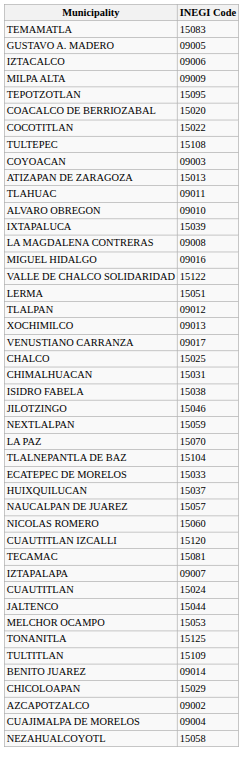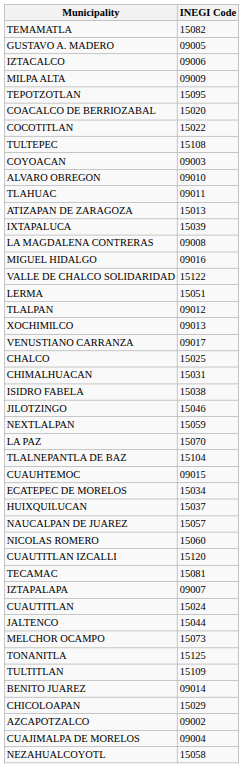 <table class="wikitable">
 <tr>
 <th>Municipality</th>
 <th>INEGI Code</th>
 </tr>
 <tr>
 <td>TEMAMATLA</td>
-<td>15083</td>
+<td>15082</td>
 </tr>
 <tr>
 <td>GUSTAVO A. MADERO</td>
 <td>09005</td>
 </tr>
 <tr>
 <td>IZTACALCO</td>
 <td>09006</td>
 </tr>
 <tr>
 <td>MILPA ALTA</td>
 <td>09009</td>
 </tr>
 <tr>
 <td>TEPOTZOTLAN</td>
 <td>15095</td>
 </tr>
 <tr>
 <td>COACALCO DE BERRIOZABAL</td>
 <td>15020</td>
 </tr>
 <tr>
 <td>COCOTITLAN</td>
 <td>15022</td>
 </tr>
 <tr>
 <td>TULTEPEC</td>
 <td>15108</td>
 </tr>
 <tr>
 <td>COYOACAN</td>
 <td>09003</td>
 </tr>
 <tr>
-<td>ATIZAPAN DE ZARAGOZA</td>
-<td>15013</td>
+<td>ALVARO OBREGON</td>
+<td>09010</td>
 </tr>
 <tr>
 <td>TLAHUAC</td>
 <td>09011</td>
 </tr>
 <tr>
-<td>ALVARO OBREGON</td>
-<td>09010</td>
+<td>ATIZAPAN DE ZARAGOZA</td>
+<td>15013</td>
 </tr>
 <tr>
 <td>IXTAPALUCA</td>
 <td>15039</td>
 </tr>
 <tr>
 <td>LA MAGDALENA CONTRERAS</td>
 <td>09008</td>
 </tr>
 <tr>
 <td>MIGUEL HIDALGO</td>
 <td>09016</td>
 </tr>
 <tr>
 <td>VALLE DE CHALCO SOLIDARIDAD</td>
 <td>15122</td>
 </tr>
 <tr>
 <td>LERMA</td>
 <td>15051</td>
 </tr>
 <tr>
 <td>TLALPAN</td>
 <td>09012</td>
 </tr>
 <tr>
 <td>XOCHIMILCO</td>
 <td>09013</td>
 </tr>
 <tr>
 <td>VENUSTIANO CARRANZA</td>
 <td>09017</td>
 </tr>
 <tr>
 <td>CHALCO</td>
 <td>15025</td>
 </tr>
 <tr>
 <td>CHIMALHUACAN</td>
 <td>15031</td>
 </tr>
 <tr>
 <td>ISIDRO FABELA</td>
 <td>15038</td>
 </tr>
 <tr>
 <td>JILOTZINGO</td>
 <td>15046</td>
 </tr>
 <tr>
 <td>NEXTLALPAN</td>
 <td>15059</td>
 </tr>
 <tr>
 <td>LA PAZ</td>
 <td>15070</td>
 </tr>
 <tr>
 <td>TLALNEPANTLA DE BAZ</td>
 <td>15104</td>
 </tr>
 <tr>
+<td>CUAUHTEMOC</td>
+<td>09015</td>
+</tr>
+<tr>
 <td>ECATEPEC DE MORELOS</td>
-<td>15033</td>
+<td>15034</td>
 </tr>
 <tr>
 <td>HUIXQUILUCAN</td>
 <td>15037</td>
 </tr>
 <tr>
 <td>NAUCALPAN DE JUAREZ</td>
 <td>15057</td>
 </tr>
 <tr>
 <td>NICOLAS ROMERO</td>
 <td>15060</td>
 </tr>
 <tr>
 <td>CUAUTITLAN IZCALLI</td>
 <td>15120</td>
 </tr>
 <tr>
 <td>TECAMAC</td>
 <td>15081</td>
 </tr>
 <tr>
 <td>IZTAPALAPA</td>
 <td>09007</td>
 </tr>
 <tr>
 <td>CUAUTITLAN</td>
 <td>15024</td>
 </tr>
 <tr>
 <td>JALTENCO</td>
 <td>15044</td>
 </tr>
 <tr>
 <td>MELCHOR OCAMPO</td>
-<td>15053</td>
+<td>15073</td>
 </tr>
 <tr>
 <td>TONANITLA</td>
 <td>15125</td>
 </tr>
 <tr>
 <td>TULTITLAN</td>
 <td>15109</td>
 </tr>
 <tr>
 <td>BENITO JUAREZ</td>
 <td>09014</td>
 </tr>
 <tr>
 <td>CHICOLOAPAN</td>
 <td>15029</td>
 </tr>
 <tr>
 <td>AZCAPOTZALCO</td>
 <td>09002</td>
 </tr>
 <tr>
 <td>CUAJIMALPA DE MORELOS</td>
 <td>09004</td>
 </tr>
 <tr>
 <td>NEZAHUALCOYOTL</td>
 <td>15058</td>
 </tr>
 </table>
